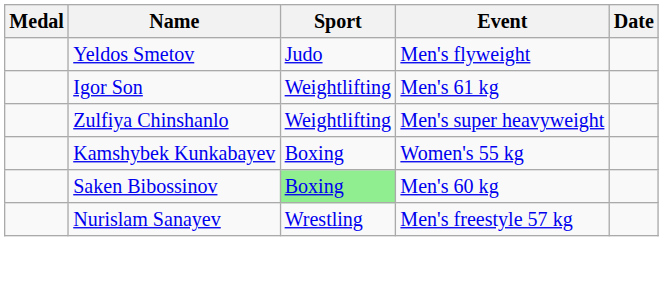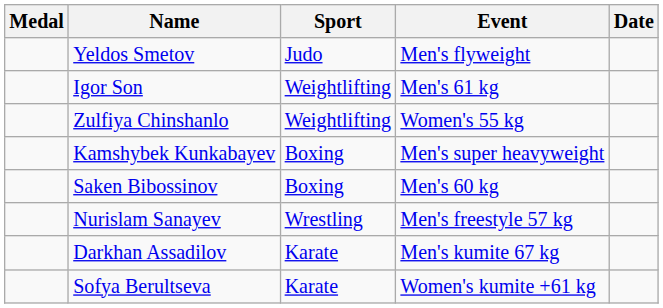 <table class="wikitable sortable" style="font-size: 95%;">
 <tr>
 <th>Medal</th>
 <th>Name</th>
 <th>Sport</th>
 <th>Event</th>
 <th>Date</th>
 </tr>
 <tr>
 <td></td>
 <td><a href='#'>Yeldos Smetov</a></td>
 <td><a href='#'>Judo</a></td>
 <td><a href='#'>Men's flyweight</a></td>
 <td></td>
 </tr>
 <tr>
 <td></td>
 <td><a href='#'>Igor Son</a></td>
 <td><a href='#'>Weightlifting</a></td>
 <td><a href='#'>Men's 61 kg</a></td>
 <td></td>
 </tr>
 <tr>
 <td></td>
 <td><a href='#'>Zulfiya Chinshanlo</a></td>
 <td><a href='#'>Weightlifting</a></td>
-<td><a href='#'>Men's super heavyweight</a></td>
+<td><a href='#'>Women's 55 kg</a></td>
 <td></td>
 </tr>
 <tr>
 <td></td>
 <td><a href='#'>Kamshybek Kunkabayev</a></td>
 <td><a href='#'>Boxing</a></td>
-<td><a href='#'>Women's 55 kg</a></td>
+<td><a href='#'>Men's super heavyweight</a></td>
 <td></td>
 </tr>
 <tr>
 <td></td>
 <td><a href='#'>Saken Bibossinov</a></td>
-<td style="background: lightgreen;"><a href='#'>Boxing</a></td>
+<td><a href='#'>Boxing</a></td>
 <td><a href='#'>Men's 60 kg</a></td>
 <td></td>
 </tr>
 <tr>
 <td></td>
 <td><a href='#'>Nurislam Sanayev</a></td>
 <td><a href='#'>Wrestling</a></td>
 <td><a href='#'>Men's freestyle 57 kg</a></td>
 <td></td>
 </tr>
+<tr>
+<td></td>
+<td><a href='#'>Darkhan Assadilov</a></td>
+<td><a href='#'>Karate</a></td>
+<td><a href='#'>Men's kumite 67 kg</a></td>
+<td></td>
+</tr>
+<tr>
+<td></td>
+<td><a href='#'>Sofya Berultseva</a></td>
+<td><a href='#'>Karate</a></td>
+<td><a href='#'>Women's kumite +61 kg</a></td>
+<td></td>
+</tr>
 </table>
